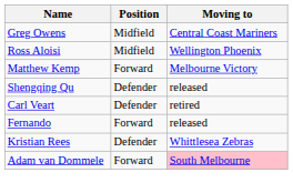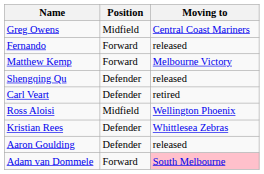 <table class="wikitable">
 <tr>
 <th width=140>Name</th>
 <th width=70>Position</th>
 <th width=160>Moving to</th>
 </tr>
 <tr>
 <td> <a href='#'>Greg Owens</a></td>
 <td>Midfield</td>
 <td><a href='#'>Central Coast Mariners</a></td>
 </tr>
 <tr>
-<td> <a href='#'>Ross Aloisi</a></td>
-<td>Midfield</td>
-<td><a href='#'>Wellington Phoenix</a></td>
+<td> <a href='#'>Fernando</a></td>
+<td>Forward</td>
+<td>released</td>
 </tr>
 <tr>
 <td> <a href='#'>Matthew Kemp</a></td>
 <td>Forward</td>
 <td><a href='#'>Melbourne Victory</a></td>
 </tr>
 <tr>
 <td> <a href='#'>Shengqing Qu</a></td>
 <td>Defender</td>
 <td>released</td>
 </tr>
 <tr>
 <td> <a href='#'>Carl Veart</a></td>
 <td>Defender</td>
 <td>retired</td>
 </tr>
 <tr>
-<td> <a href='#'>Fernando</a></td>
-<td>Forward</td>
-<td>released</td>
+<td> <a href='#'>Ross Aloisi</a></td>
+<td>Midfield</td>
+<td><a href='#'>Wellington Phoenix</a></td>
 </tr>
 <tr>
 <td> <a href='#'>Kristian Rees</a></td>
 <td>Defender</td>
 <td><a href='#'>Whittlesea Zebras</a></td>
 </tr>
 <tr>
+<td> <a href='#'>Aaron Goulding</a></td>
+<td>Defender</td>
+<td>released</td>
+</tr>
+<tr>
 <td> <a href='#'>Adam van Dommele</a></td>
 <td>Forward</td>
 <td style="background: pink;"><a href='#'>South Melbourne</a></td>
 </tr>
 </table>
